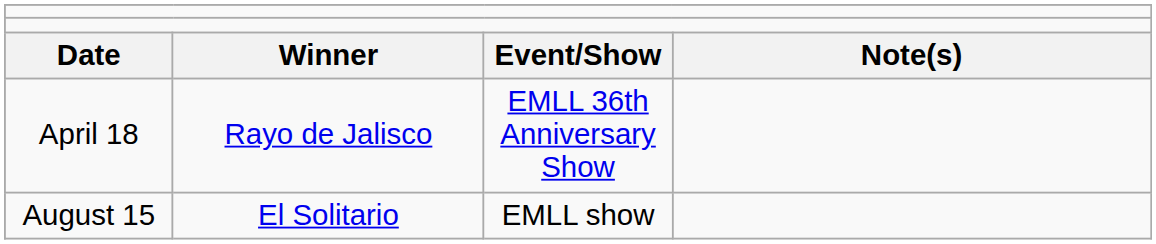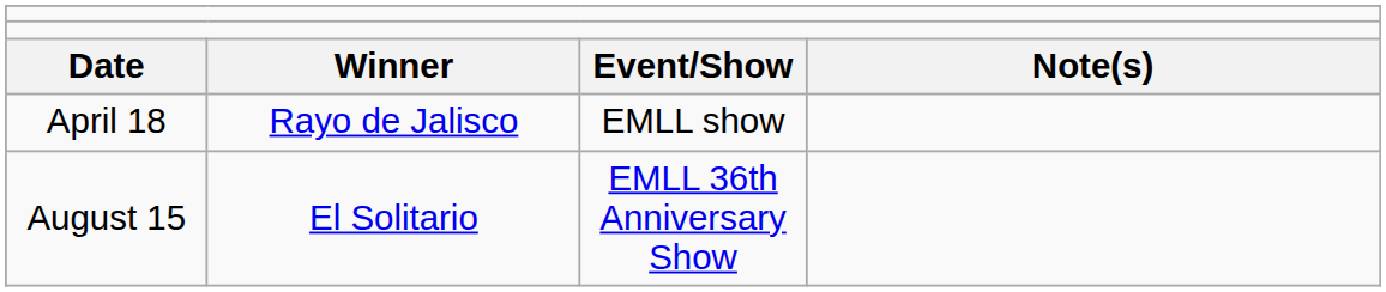 <table class="wikitable" style="text-align:center; width:100%;">
 <tr>
 <td colspan=5></td>
 </tr>
 <tr>
 <td colspan=5><strong></strong></td>
 </tr>
 <tr>
 <th width=14%>Date</th>
 <th width=26%>Winner</th>
 <th width=14%>Event/Show</th>
 <th width=40%>Note(s)</th>
 </tr>
 <tr>
 <td>April 18</td>
 <td><a href='#'>Rayo de Jalisco</a></td>
-<td><a href='#'>EMLL 36th Anniversary Show</a></td>
+<td>EMLL show</td>
 <td align=left></td>
 </tr>
 <tr>
 <td>August 15</td>
 <td><a href='#'>El Solitario</a></td>
-<td>EMLL show</td>
+<td><a href='#'>EMLL 36th Anniversary Show</a></td>
 <td align=left></td>
 </tr>
 </table>
